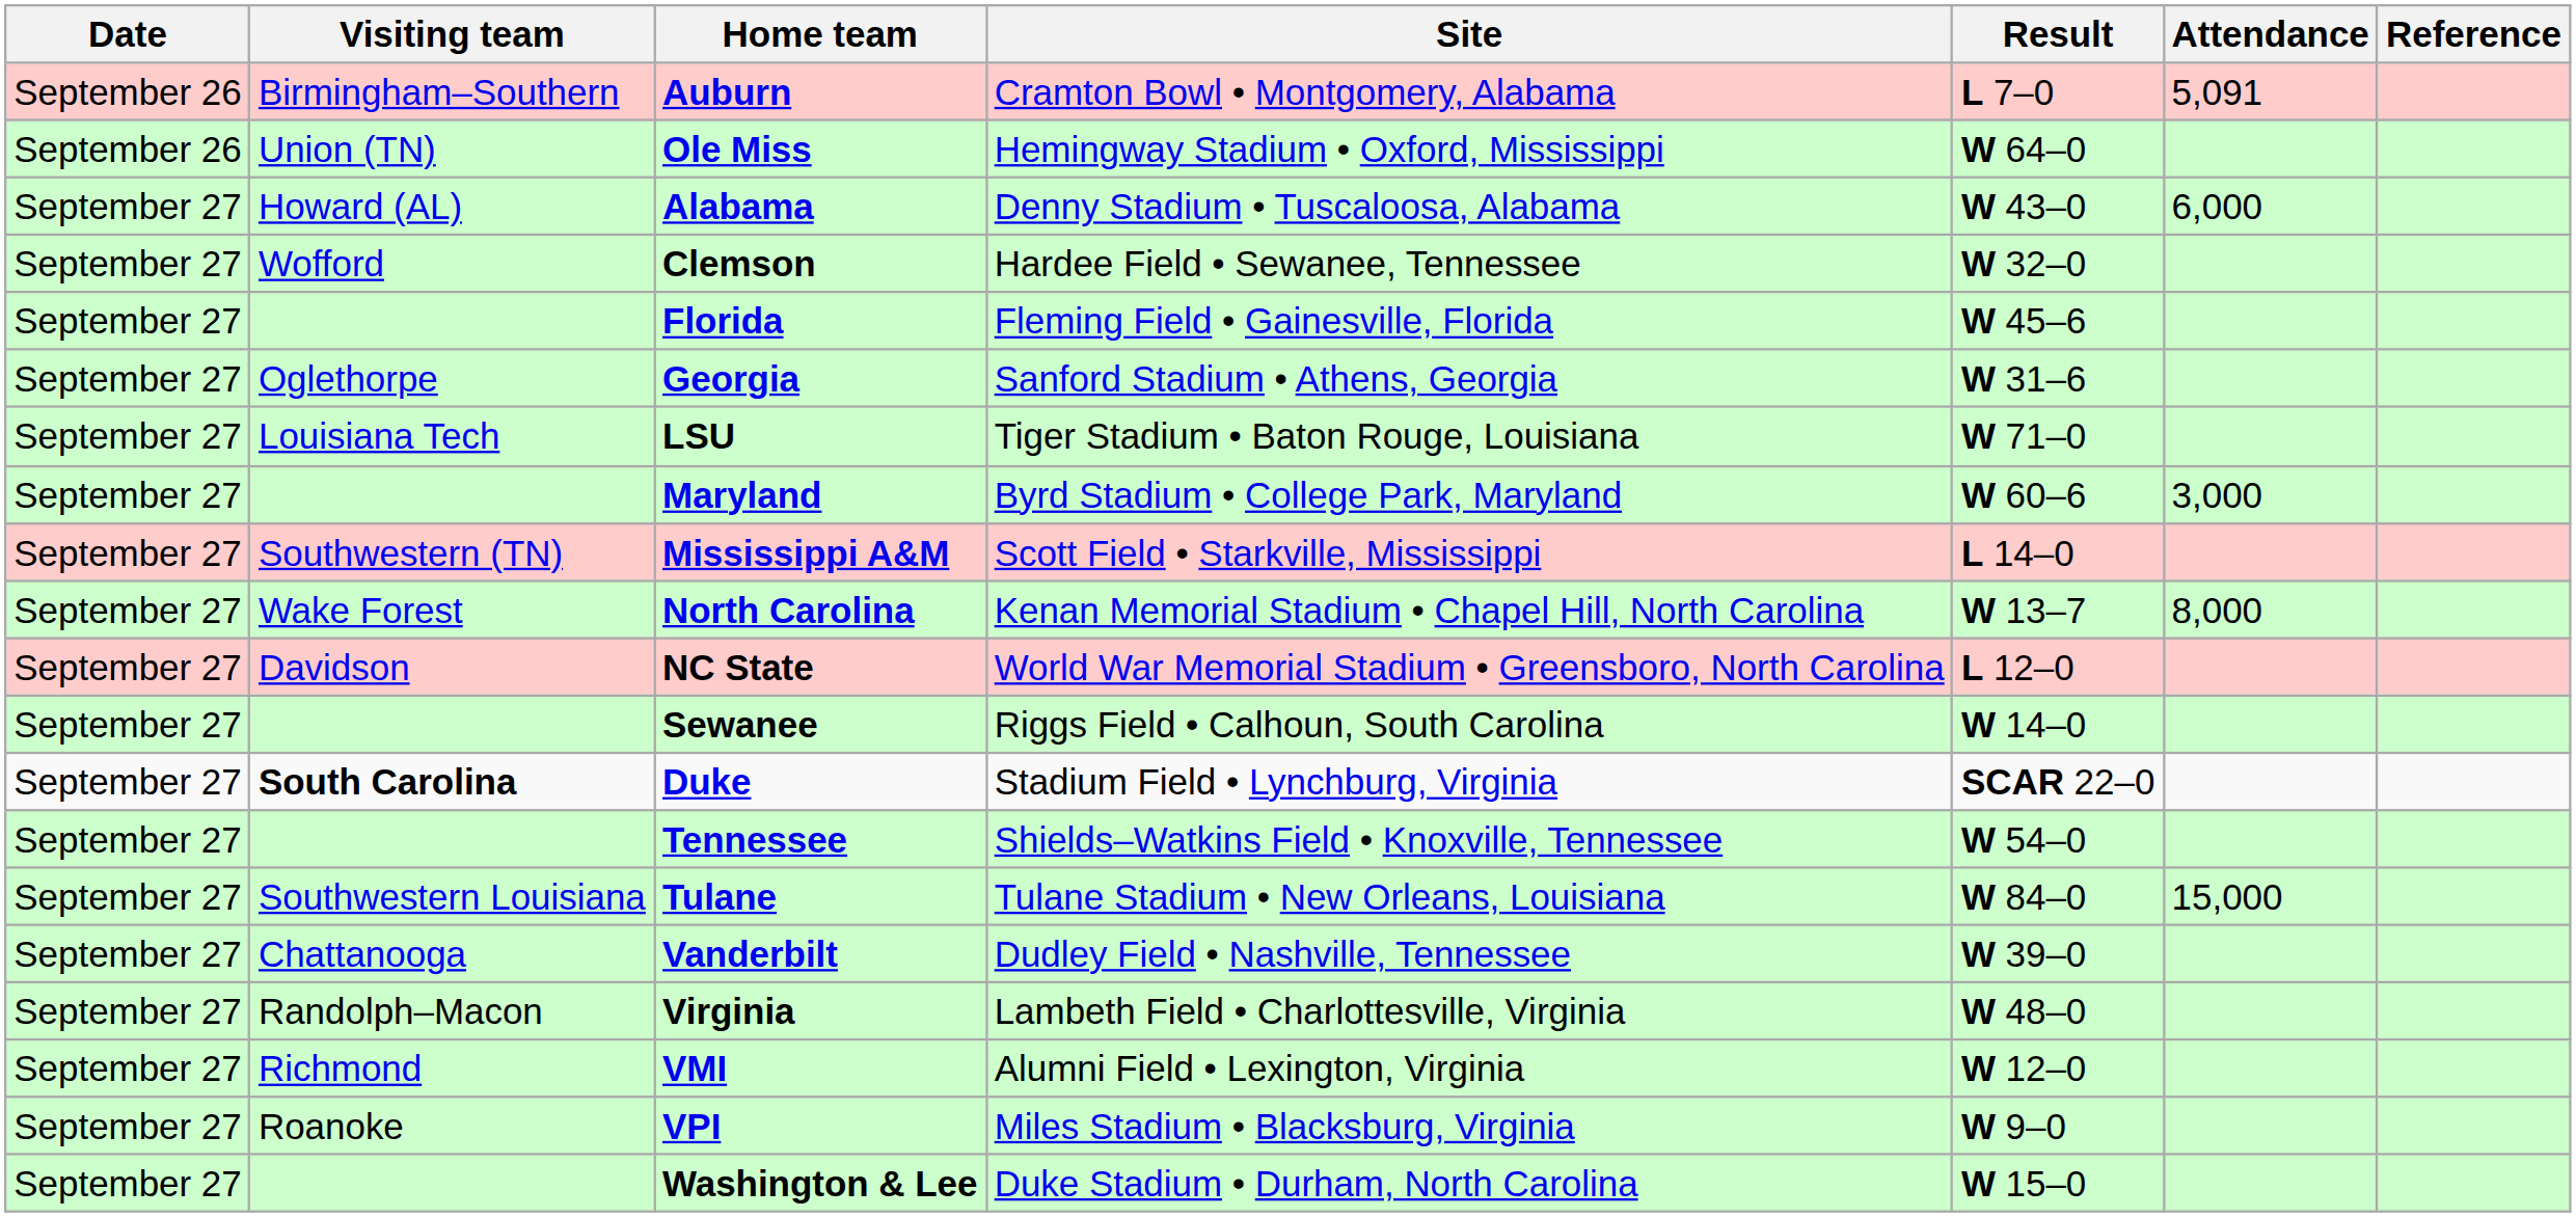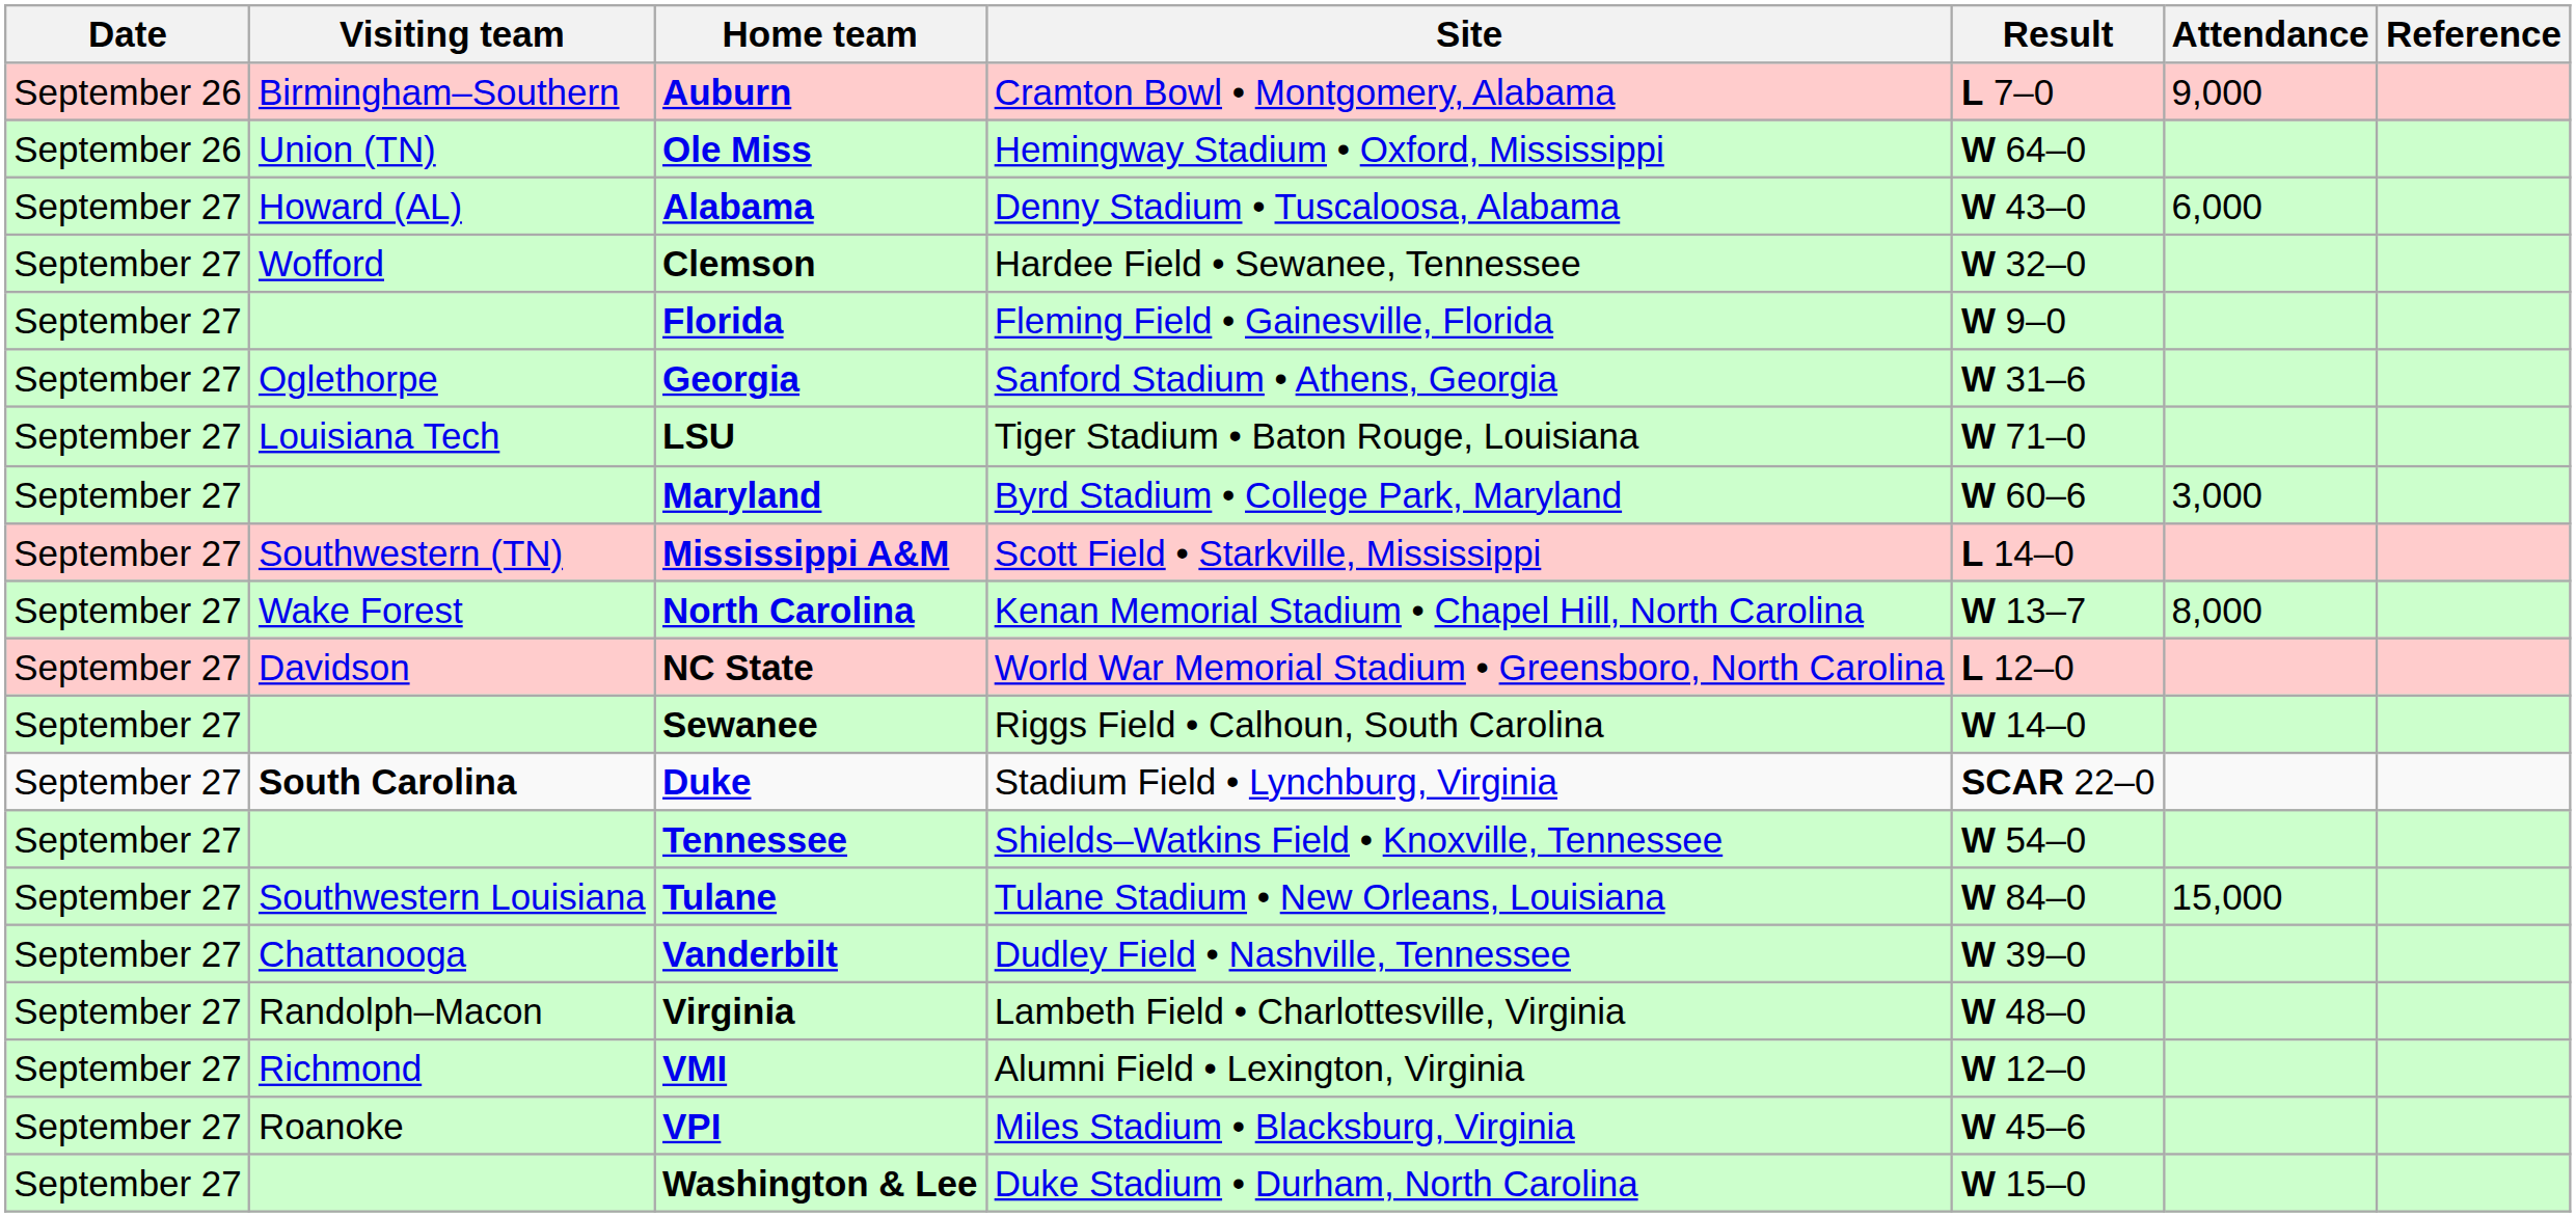 <table class="wikitable" style="font-size:95%;">
 <tr>
 <th>Date</th>
 <th>Visiting team</th>
 <th>Home team</th>
 <th>Site</th>
 <th>Result</th>
 <th>Attendance</th>
 <th class="unsortable">Reference</th>
 </tr>
 <tr bgcolor=ffcccc>
 <td>September 26</td>
 <td><a href='#'>Birmingham–Southern</a></td>
 <td><strong><a href='#'>Auburn</a></strong></td>
 <td><a href='#'>Cramton Bowl</a> • <a href='#'>Montgomery, Alabama</a></td>
 <td><strong>L</strong> 7–0</td>
-<td>5,091</td>
+<td>9,000</td>
 <td></td>
 </tr>
 <tr bgcolor=ccffcc>
 <td>September 26</td>
 <td><a href='#'>Union (TN)</a></td>
 <td><strong><a href='#'>Ole Miss</a></strong></td>
 <td><a href='#'>Hemingway Stadium</a> • <a href='#'>Oxford, Mississippi</a></td>
 <td><strong>W</strong> 64–0</td>
 <td></td>
 <td></td>
 </tr>
 <tr bgcolor=ccffcc>
 <td>September 27</td>
 <td><a href='#'>Howard (AL)</a></td>
 <td><strong><a href='#'>Alabama</a></strong></td>
 <td><a href='#'>Denny Stadium</a> • <a href='#'>Tuscaloosa, Alabama</a></td>
 <td><strong>W</strong> 43–0</td>
 <td>6,000</td>
 <td></td>
 </tr>
 <tr bgcolor=ccffcc>
 <td>September 27</td>
 <td><a href='#'>Wofford</a></td>
 <td><strong>Clemson</strong></td>
 <td>Hardee Field • Sewanee, Tennessee</td>
 <td><strong>W</strong> 32–0</td>
 <td></td>
 <td></td>
 </tr>
 <tr bgcolor=ccffcc>
 <td>September 27</td>
 <td></td>
 <td><strong><a href='#'>Florida</a></strong></td>
 <td><a href='#'>Fleming Field</a> • <a href='#'>Gainesville, Florida</a></td>
-<td><strong>W</strong> 45–6</td>
+<td><strong>W</strong> 9–0</td>
 <td></td>
 <td></td>
 </tr>
 <tr bgcolor=ccffcc>
 <td>September 27</td>
 <td><a href='#'>Oglethorpe</a></td>
 <td><strong><a href='#'>Georgia</a></strong></td>
 <td><a href='#'>Sanford Stadium</a> • <a href='#'>Athens, Georgia</a></td>
 <td><strong>W</strong> 31–6</td>
 <td></td>
 <td></td>
 </tr>
 <tr bgcolor=ccffcc>
 <td>September 27</td>
 <td><a href='#'>Louisiana Tech</a></td>
 <td><strong>LSU</strong></td>
 <td>Tiger Stadium • Baton Rouge, Louisiana</td>
 <td><strong>W</strong> 71–0</td>
 <td></td>
 <td></td>
 </tr>
 <tr bgcolor=ccffcc>
 <td>September 27</td>
 <td></td>
 <td><strong><a href='#'>Maryland</a></strong></td>
 <td><a href='#'>Byrd Stadium</a> • <a href='#'>College Park, Maryland</a></td>
 <td><strong>W</strong> 60–6</td>
 <td>3,000</td>
 <td></td>
 </tr>
 <tr bgcolor=ffcccc>
 <td>September 27</td>
 <td><a href='#'>Southwestern (TN)</a></td>
 <td><strong><a href='#'>Mississippi A&M</a></strong></td>
 <td><a href='#'>Scott Field</a> • <a href='#'>Starkville, Mississippi</a></td>
 <td><strong>L</strong> 14–0</td>
 <td></td>
 <td></td>
 </tr>
 <tr bgcolor=ccffcc>
 <td>September 27</td>
 <td><a href='#'>Wake Forest</a></td>
 <td><strong><a href='#'>North Carolina</a></strong></td>
 <td><a href='#'>Kenan Memorial Stadium</a> • <a href='#'>Chapel Hill, North Carolina</a></td>
 <td><strong>W</strong> 13–7</td>
 <td>8,000</td>
 <td></td>
 </tr>
 <tr bgcolor=ffcccc>
 <td>September 27</td>
 <td><a href='#'>Davidson</a></td>
 <td><strong>NC State</strong></td>
 <td><a href='#'>World War Memorial Stadium</a> • <a href='#'>Greensboro, North Carolina</a></td>
 <td><strong>L</strong> 12–0</td>
 <td></td>
 <td></td>
 </tr>
 <tr bgcolor=ccffcc>
 <td>September 27</td>
 <td></td>
 <td><strong>Sewanee</strong></td>
 <td>Riggs Field • Calhoun, South Carolina</td>
 <td><strong>W</strong> 14–0</td>
 <td></td>
 <td></td>
 </tr>
 <tr bgcolor=>
 <td>September 27</td>
 <td><strong>South Carolina</strong></td>
 <td><strong><a href='#'>Duke</a></strong></td>
 <td>Stadium Field • <a href='#'>Lynchburg, Virginia</a></td>
 <td><strong>SCAR</strong> 22–0</td>
 <td></td>
 <td></td>
 </tr>
 <tr bgcolor=ccffcc>
 <td>September 27</td>
 <td></td>
 <td><strong><a href='#'>Tennessee</a></strong></td>
 <td><a href='#'>Shields–Watkins Field</a> • <a href='#'>Knoxville, Tennessee</a></td>
 <td><strong>W</strong> 54–0</td>
 <td></td>
 <td></td>
 </tr>
 <tr bgcolor=ccffcc>
 <td>September 27</td>
 <td><a href='#'>Southwestern Louisiana</a></td>
 <td><strong><a href='#'>Tulane</a></strong></td>
 <td><a href='#'>Tulane Stadium</a> • <a href='#'>New Orleans, Louisiana</a></td>
 <td><strong>W</strong> 84–0</td>
 <td>15,000</td>
 <td></td>
 </tr>
 <tr bgcolor=ccffcc>
 <td>September 27</td>
 <td><a href='#'>Chattanooga</a></td>
 <td><strong><a href='#'>Vanderbilt</a></strong></td>
 <td><a href='#'>Dudley Field</a> • <a href='#'>Nashville, Tennessee</a></td>
 <td><strong>W</strong> 39–0</td>
 <td></td>
 <td></td>
 </tr>
 <tr bgcolor=ccffcc>
 <td>September 27</td>
 <td>Randolph–Macon</td>
 <td><strong>Virginia</strong></td>
 <td>Lambeth Field • Charlottesville, Virginia</td>
 <td><strong>W</strong> 48–0</td>
 <td></td>
 <td></td>
 </tr>
 <tr bgcolor=ccffcc>
 <td>September 27</td>
 <td><a href='#'>Richmond</a></td>
 <td><strong><a href='#'>VMI</a></strong></td>
 <td>Alumni Field • Lexington, Virginia</td>
 <td><strong>W</strong> 12–0</td>
 <td></td>
 <td></td>
 </tr>
 <tr bgcolor=ccffcc>
 <td>September 27</td>
 <td>Roanoke</td>
 <td><strong><a href='#'>VPI</a></strong></td>
 <td><a href='#'>Miles Stadium</a> • <a href='#'>Blacksburg, Virginia</a></td>
-<td><strong>W</strong> 9–0</td>
+<td><strong>W</strong> 45–6</td>
 <td></td>
 <td></td>
 </tr>
 <tr bgcolor=ccffcc>
 <td>September 27</td>
 <td></td>
 <td><strong>Washington & Lee</strong></td>
 <td><a href='#'>Duke Stadium</a> • <a href='#'>Durham, North Carolina</a></td>
 <td><strong>W</strong> 15–0</td>
 <td></td>
 <td></td>
 </tr>
 </table>
